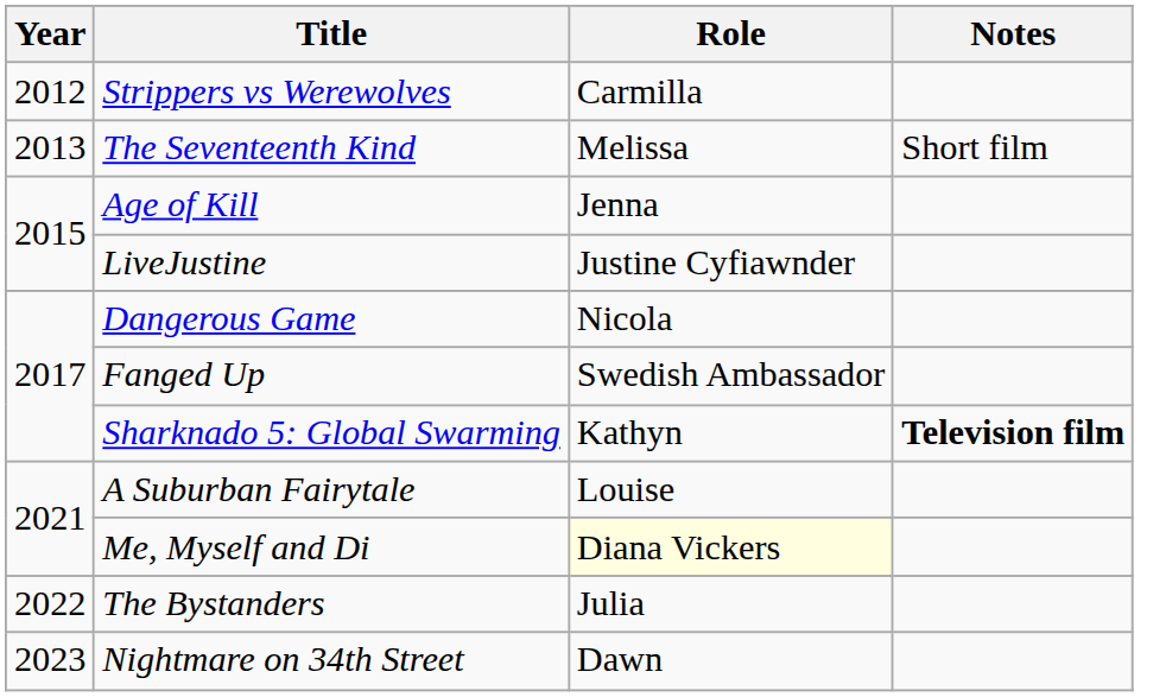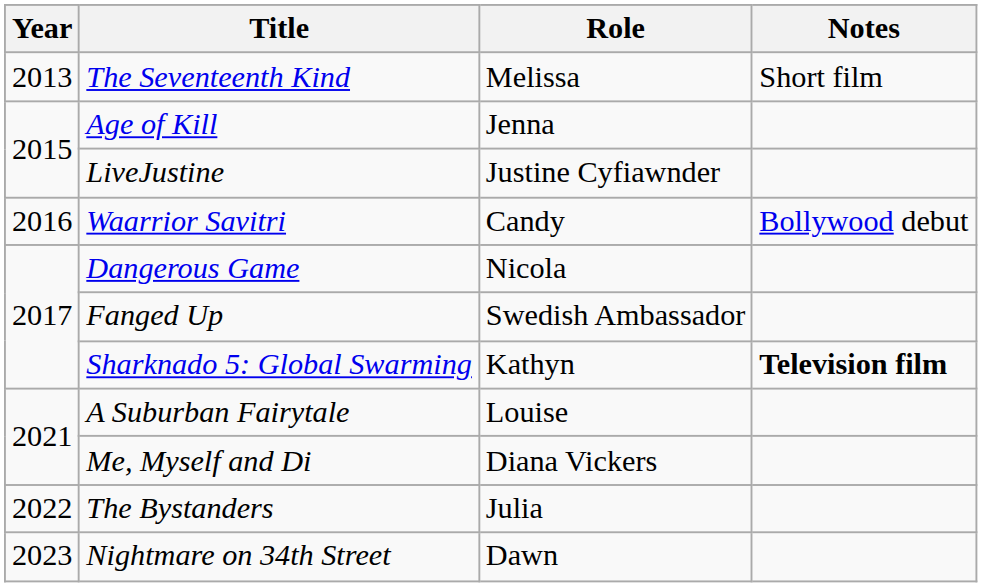 <table class="wikitable sortable">
 <tr>
 <th>Year</th>
 <th>Title</th>
 <th>Role</th>
 <th>Notes</th>
-</tr>
-<tr>
-<td>2012</td>
-<td><em><a href='#'>Strippers vs Werewolves</a></em></td>
-<td>Carmilla</td>
-<td></td>
 </tr>
 <tr>
 <td>2013</td>
 <td><em><a href='#'>The Seventeenth Kind</a></em></td>
 <td>Melissa</td>
 <td>Short film</td>
 </tr>
 <tr>
 <td rowspan="2">2015</td>
 <td><em><a href='#'>Age of Kill</a></em></td>
 <td>Jenna</td>
 <td></td>
 </tr>
 <tr>
 <td><em>LiveJustine</em></td>
 <td>Justine Cyfiawnder</td>
 <td></td>
+</tr>
+<tr>
+<td>2016</td>
+<td><em><a href='#'>Waarrior Savitri</a></em></td>
+<td>Candy</td>
+<td><a href='#'>Bollywood</a> debut</td>
 </tr>
 <tr>
 <td rowspan="3">2017</td>
 <td><em><a href='#'>Dangerous Game</a></em></td>
 <td>Nicola</td>
 <td></td>
 </tr>
 <tr>
 <td><em>Fanged Up</em></td>
 <td>Swedish Ambassador</td>
 <td></td>
 </tr>
 <tr>
 <td><em><a href='#'>Sharknado 5: Global Swarming</a></em></td>
 <td>Kathyn</td>
 <td><strong>Television film</strong></td>
 </tr>
 <tr>
 <td rowspan="2">2021</td>
 <td><em>A Suburban Fairytale</em></td>
 <td>Louise</td>
 <td></td>
 </tr>
 <tr>
 <td><em>Me, Myself and Di</em></td>
-<td style="background: lightyellow;">Diana Vickers</td>
+<td>Diana Vickers</td>
 <td></td>
 </tr>
 <tr>
 <td>2022</td>
 <td><em>The Bystanders</em></td>
 <td>Julia</td>
 <td></td>
 </tr>
 <tr>
 <td>2023</td>
 <td><em>Nightmare on 34th Street</em></td>
 <td>Dawn</td>
 <td></td>
 </tr>
 </table>
